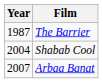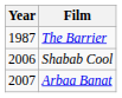 <table class="wikitable">
 <tr>
 <th>Year</th>
 <th>Film</th>
 </tr>
 <tr>
 <td>1987</td>
 <td><em><a href='#'>The Barrier</a></em></td>
 </tr>
 <tr>
-<td>2004</td>
+<td>2006</td>
 <td><em>Shabab Cool</em></td>
 </tr>
 <tr>
 <td>2007</td>
 <td><em><a href='#'>Arbaa Banat</a></em></td>
 </tr>
 </table>
